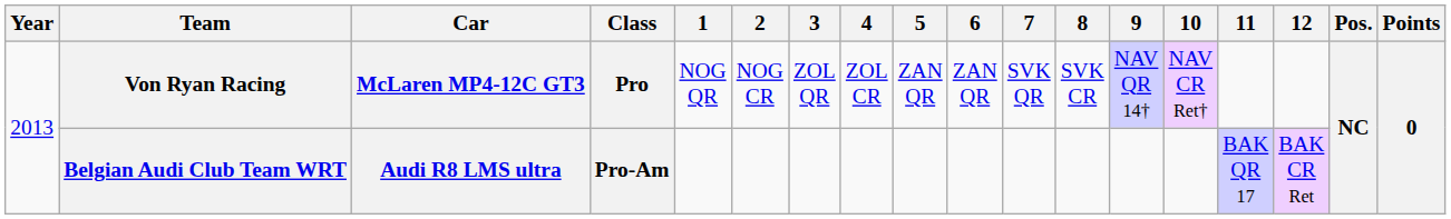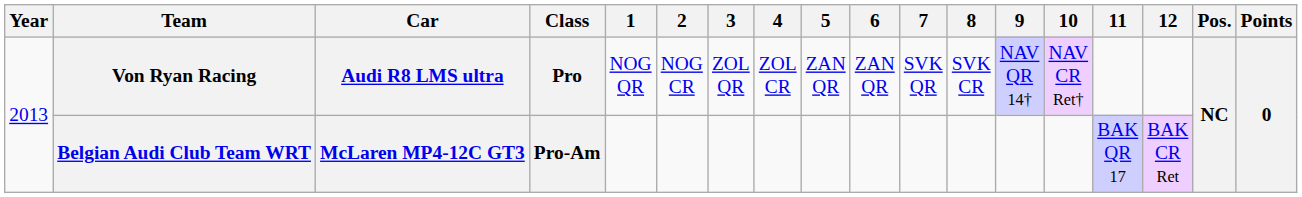 <table class="wikitable" border="1" style="text-align:center; font-size:90%;">
 <tr>
 <th>Year</th>
 <th>Team</th>
 <th>Car</th>
 <th>Class</th>
 <th>1</th>
 <th>2</th>
 <th>3</th>
 <th>4</th>
 <th>5</th>
 <th>6</th>
 <th>7</th>
 <th>8</th>
 <th>9</th>
 <th>10</th>
 <th>11</th>
 <th>12</th>
 <th>Pos.</th>
 <th>Points</th>
 </tr>
 <tr>
 <td rowspan=2><a href='#'>2013</a></td>
 <th>Von Ryan Racing</th>
-<th><a href='#'>McLaren MP4-12C GT3</a></th>
+<th><a href='#'>Audi R8 LMS ultra</a></th>
 <th>Pro</th>
 <td><a href='#'>NOG<br>QR</a></td>
 <td><a href='#'>NOG<br>CR</a></td>
 <td><a href='#'>ZOL<br>QR</a></td>
 <td><a href='#'>ZOL<br>CR</a></td>
 <td><a href='#'>ZAN<br>QR</a></td>
 <td><a href='#'>ZAN<br>QR</a></td>
 <td><a href='#'>SVK<br>QR</a></td>
 <td><a href='#'>SVK<br>CR</a></td>
 <td style="background:#CFCFFF;"><a href='#'>NAV<br>QR</a><br><small>14†<br></small></td>
 <td style="background:#EFCFFF;"><a href='#'>NAV<br>CR</a><br><small>Ret†<br></small></td>
 <td></td>
 <td></td>
 <th rowspan=2>NC</th>
 <th rowspan=2>0</th>
 </tr>
 <tr>
 <th><a href='#'>Belgian Audi Club Team WRT</a></th>
-<th><a href='#'>Audi R8 LMS ultra</a></th>
+<th><a href='#'>McLaren MP4-12C GT3</a></th>
 <th>Pro-Am</th>
 <td></td>
 <td></td>
 <td></td>
 <td></td>
 <td></td>
 <td></td>
 <td></td>
 <td></td>
 <td></td>
 <td></td>
 <td style="background:#CFCFFF;"><a href='#'>BAK<br>QR</a><br><small>17<br></small></td>
 <td style="background:#EFCFFF;"><a href='#'>BAK<br>CR</a><br><small>Ret<br></small></td>
 </tr>
 </table>
